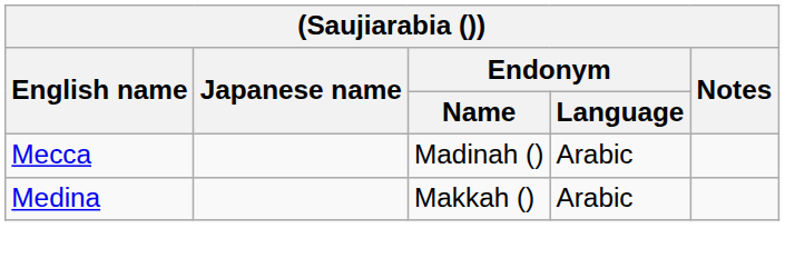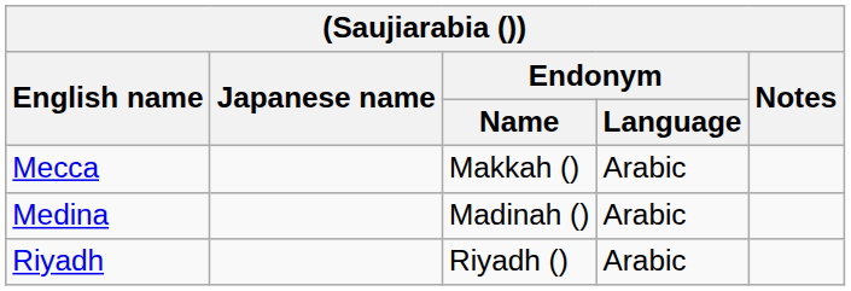 <table class="wikitable sortable">
 <tr>
 <th colspan="5"> (Saujiarabia ())</th>
 </tr>
 <tr>
 <th rowspan="2">English name</th>
 <th rowspan="2">Japanese name</th>
 <th colspan="2">Endonym</th>
 <th rowspan="2">Notes</th>
 </tr>
 <tr>
 <th>Name</th>
 <th>Language</th>
 </tr>
 <tr>
 <td><a href='#'>Mecca</a></td>
 <td></td>
-<td>Madinah ()</td>
+<td>Makkah ()</td>
 <td>Arabic</td>
 <td></td>
 </tr>
 <tr>
 <td><a href='#'>Medina</a></td>
 <td></td>
-<td>Makkah ()</td>
+<td>Madinah ()</td>
+<td>Arabic</td>
+<td></td>
+</tr>
+<tr>
+<td><a href='#'>Riyadh</a></td>
+<td></td>
+<td>Riyadh ()</td>
 <td>Arabic</td>
 <td></td>
 </tr>
 </table>
